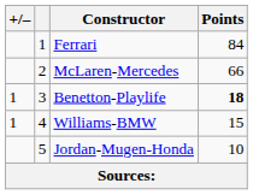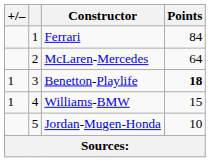 <table class="wikitable" style="font-size: 85%;">
 <tr>
 <th scope="col">+/–</th>
 <th scope="col"></th>
 <th scope="col">Constructor</th>
 <th scope="col">Points</th>
 </tr>
 <tr>
 <td align="left"></td>
 <td align="center">1</td>
 <td> <a href='#'>Ferrari</a></td>
 <td align="right">84</td>
 </tr>
 <tr>
 <td align="left"></td>
 <td align="center">2</td>
 <td> <a href='#'>McLaren</a>-<a href='#'>Mercedes</a></td>
-<td align="right">66</td>
+<td align="right">64</td>
 </tr>
 <tr>
 <td align="left"> 1</td>
 <td align="center">3</td>
 <td> <a href='#'>Benetton</a>-<a href='#'>Playlife</a></td>
 <td align="right"><strong>18</strong></td>
 </tr>
 <tr>
 <td align="left"> 1</td>
 <td align="center">4</td>
 <td> <a href='#'>Williams</a>-<a href='#'>BMW</a></td>
 <td align="right">15</td>
 </tr>
 <tr>
 <td align="left"></td>
 <td align="center">5</td>
 <td> <a href='#'>Jordan</a>-<a href='#'>Mugen-Honda</a></td>
 <td align="right">10</td>
 </tr>
 <tr>
 <th colspan=4>Sources:</th>
 </tr>
 </table>
